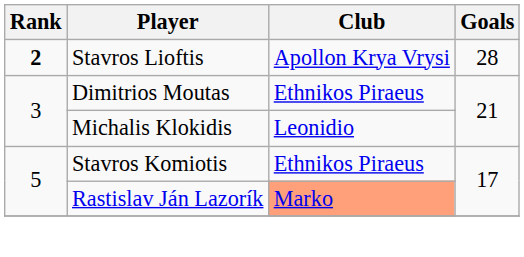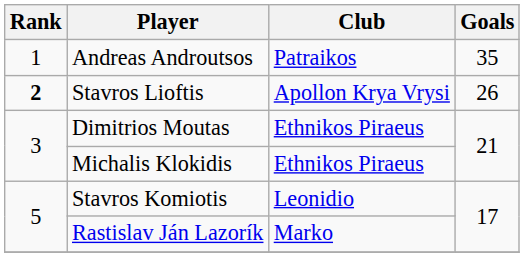 <table class="wikitable" style="text-align:center">
 <tr>
 <th>Rank</th>
 <th>Player</th>
 <th>Club</th>
 <th>Goals</th>
 </tr>
 <tr>
+<td>1</td>
+<td align="left"> Andreas Androutsos</td>
+<td align="left"><a href='#'>Patraikos</a></td>
+<td>35</td>
+</tr>
+<tr>
 <td><strong>2</strong></td>
 <td align="left"> Stavros Lioftis</td>
 <td align="left"><a href='#'>Apollon Krya Vrysi</a></td>
-<td>28</td>
+<td>26</td>
 </tr>
 <tr>
 <td rowspan="2">3</td>
 <td align="left"> Dimitrios Moutas</td>
 <td align="left"><a href='#'>Ethnikos Piraeus</a></td>
 <td rowspan="2">21</td>
 </tr>
 <tr>
 <td align="left"> Michalis Klokidis</td>
-<td align="left"><a href='#'>Leonidio</a></td>
+<td align="left"><a href='#'>Ethnikos Piraeus</a></td>
 </tr>
 <tr>
 <td rowspan="2">5</td>
 <td align="left"> Stavros Komiotis</td>
-<td align="left"><a href='#'>Ethnikos Piraeus</a></td>
+<td align="left"><a href='#'>Leonidio</a></td>
 <td rowspan="2">17</td>
 </tr>
 <tr>
 <td align="left"> <a href='#'>Rastislav Ján Lazorík</a></td>
-<td align="left" style="background: lightsalmon;"><a href='#'>Marko</a></td>
+<td align="left"><a href='#'>Marko</a></td>
 </tr>
 <tr>
 </tr>
 </table>
